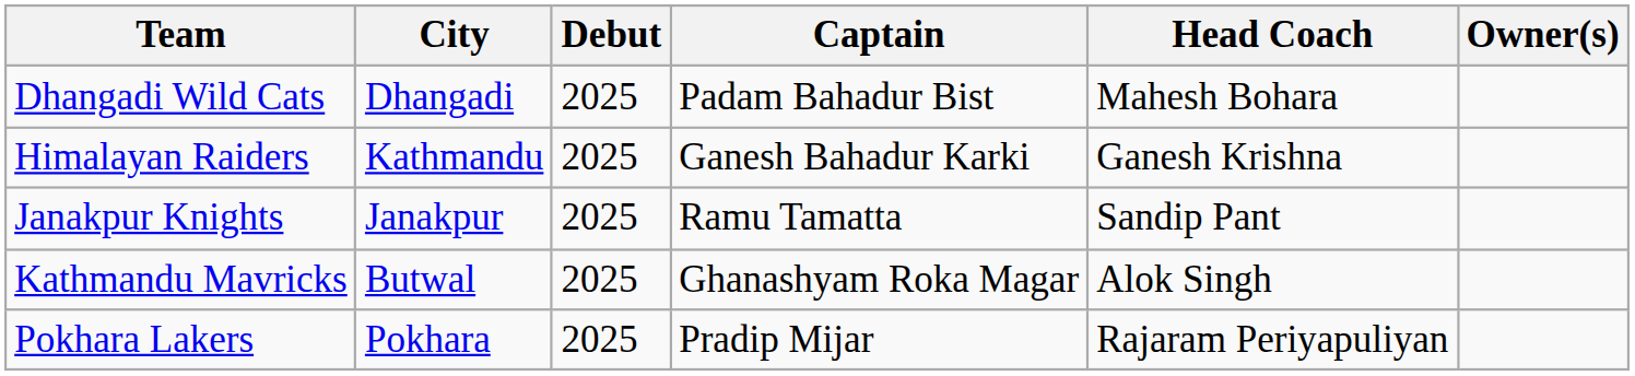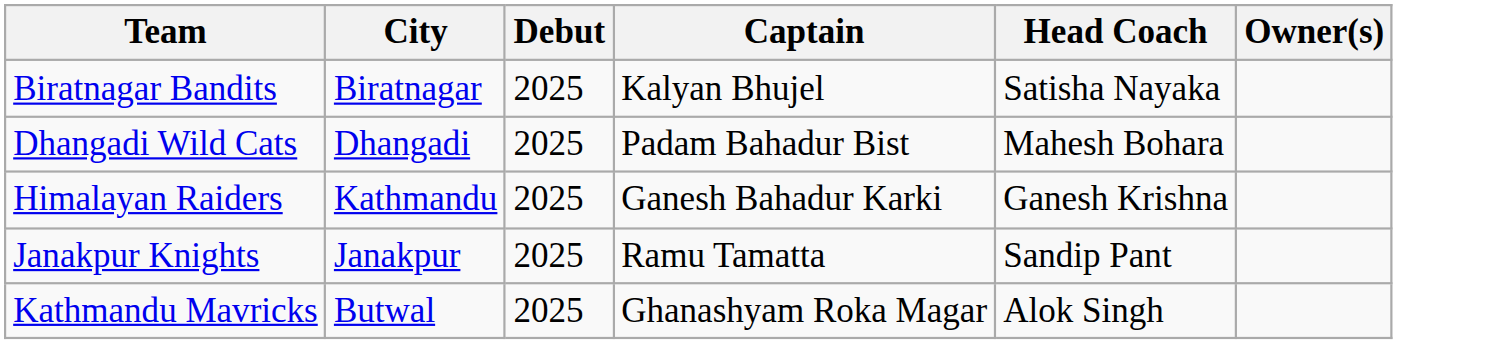 <table class="wikitable">
 <tr>
 <th>Team</th>
 <th>City</th>
 <th>Debut</th>
 <th>Captain</th>
 <th>Head Coach</th>
 <th>Owner(s)</th>
+</tr>
+<tr>
+<td><a href='#'>Biratnagar Bandits</a></td>
+<td><a href='#'>Biratnagar</a></td>
+<td>2025</td>
+<td>Kalyan Bhujel</td>
+<td>Satisha Nayaka</td>
+<td></td>
 </tr>
 <tr>
 <td><a href='#'>Dhangadi Wild Cats</a></td>
 <td><a href='#'>Dhangadi</a></td>
 <td>2025</td>
 <td>Padam Bahadur Bist</td>
 <td>Mahesh Bohara</td>
 <td></td>
 </tr>
 <tr>
 <td><a href='#'>Himalayan Raiders</a></td>
 <td><a href='#'>Kathmandu</a></td>
 <td>2025</td>
 <td>Ganesh Bahadur Karki</td>
 <td>Ganesh Krishna</td>
 <td></td>
 </tr>
 <tr>
 <td><a href='#'>Janakpur Knights</a></td>
 <td><a href='#'>Janakpur</a></td>
 <td>2025</td>
 <td>Ramu Tamatta</td>
 <td>Sandip Pant</td>
 <td></td>
 </tr>
 <tr>
 <td><a href='#'>Kathmandu Mavricks</a></td>
 <td><a href='#'>Butwal</a></td>
 <td>2025</td>
 <td>Ghanashyam Roka Magar</td>
 <td>Alok Singh</td>
 <td></td>
 </tr>
-<tr>
-<td><a href='#'>Pokhara Lakers</a></td>
-<td><a href='#'>Pokhara</a></td>
-<td>2025</td>
-<td>Pradip Mijar</td>
-<td>Rajaram Periyapuliyan</td>
-<td></td>
-</tr>
 </table>
